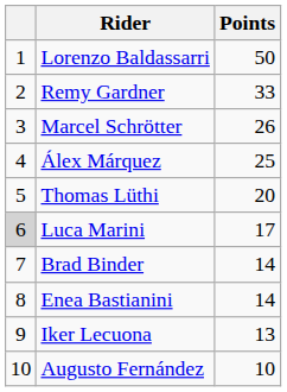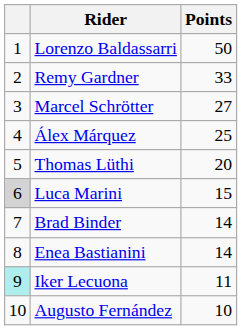 <table class="wikitable" style="font-size: 95%;">
 <tr>
 <th></th>
 <th>Rider</th>
 <th>Points</th>
 </tr>
 <tr>
 <td align=center>1</td>
 <td> <a href='#'>Lorenzo Baldassarri</a></td>
 <td align=right>50</td>
 </tr>
 <tr>
 <td align=center>2</td>
 <td> <a href='#'>Remy Gardner</a></td>
 <td align=right>33</td>
 </tr>
 <tr>
 <td align=center>3</td>
 <td> <a href='#'>Marcel Schrötter</a></td>
-<td align=right>26</td>
+<td align=right>27</td>
 </tr>
 <tr>
 <td align=center>4</td>
 <td> <a href='#'>Álex Márquez</a></td>
 <td align=right>25</td>
 </tr>
 <tr>
 <td align=center>5</td>
 <td> <a href='#'>Thomas Lüthi</a></td>
 <td align=right>20</td>
 </tr>
 <tr>
 <td align=center style="background: lightgrey;">6</td>
 <td> <a href='#'>Luca Marini</a></td>
-<td align=right>17</td>
+<td align=right>15</td>
 </tr>
 <tr>
 <td align=center>7</td>
 <td> <a href='#'>Brad Binder</a></td>
 <td align=right>14</td>
 </tr>
 <tr>
 <td align=center>8</td>
 <td> <a href='#'>Enea Bastianini</a></td>
 <td align=right>14</td>
 </tr>
 <tr>
-<td align=center>9</td>
+<td align=center style="background: paleturquoise;">9</td>
 <td> <a href='#'>Iker Lecuona</a></td>
-<td align=right>13</td>
+<td align=right>11</td>
 </tr>
 <tr>
 <td align=center>10</td>
 <td> <a href='#'>Augusto Fernández</a></td>
 <td align=right>10</td>
 </tr>
 </table>
